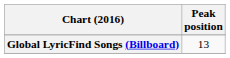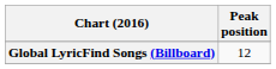 <table class="wikitable sortable plainrowheaders" style="text-align:center">
 <tr>
 <th scope="col">Chart (2016)</th>
 <th scope="col">Peak<br>position</th>
 </tr>
 <tr>
 </tr>
 <tr>
 </tr>
 <tr>
 <th scope="row">Global LyricFind Songs <a href='#'>(Billboard)</a></th>
-<td align="center">13</td>
+<td align="center">12</td>
 </tr>
 <tr>
 </tr>
 <tr>
 </tr>
 <tr>
 </tr>
 <tr>
 </tr>
 <tr>
 </tr>
 <tr>
 </tr>
 </table>
